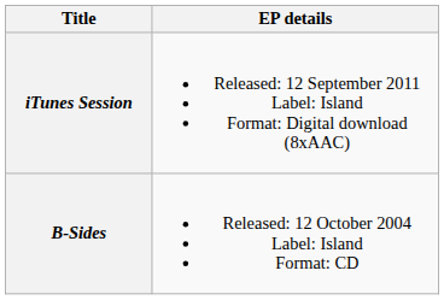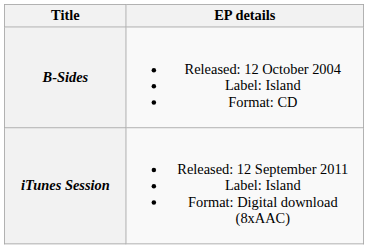 <table class="wikitable plainrowheaders" style="text-align:center;" border="1">
 <tr>
 <th scope="col" style="width:8em;">Title</th>
 <th scope="col" style="width:16em;">EP details</th>
 </tr>
 <tr>
+<th scope="row"><em>B-Sides</em></th>
+<td><br><ul><li>Released: 12 October 2004</li><li>Label: Island</li><li>Format: CD</li></ul></td>
+</tr>
+<tr>
 <th scope="row"><em>iTunes Session</em></th>
 <td><br><ul><li>Released: 12 September 2011</li><li>Label: Island</li><li>Format: Digital download (8xAAC)</li></ul></td>
 </tr>
-<tr>
-<th scope="row"><em>B-Sides</em></th>
-<td><br><ul><li>Released: 12 October 2004</li><li>Label: Island</li><li>Format: CD</li></ul></td>
-</tr>
 </table>
